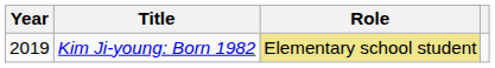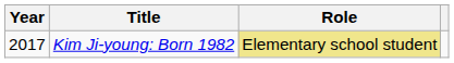 <table class="wikitable sortable plainrowheaders">
 <tr>
 <th scope="col">Year</th>
 <th scope="col">Title</th>
 <th scope="col">Role</th>
 <th scope="col" class="unsortable"></th>
 </tr>
 <tr>
-<td>2019</td>
+<td>2017</td>
 <td><em><a href='#'>Kim Ji-young: Born 1982</a></em></td>
 <td style="background: khaki;">Elementary school student</td>
 <td></td>
 </tr>
 </table>
